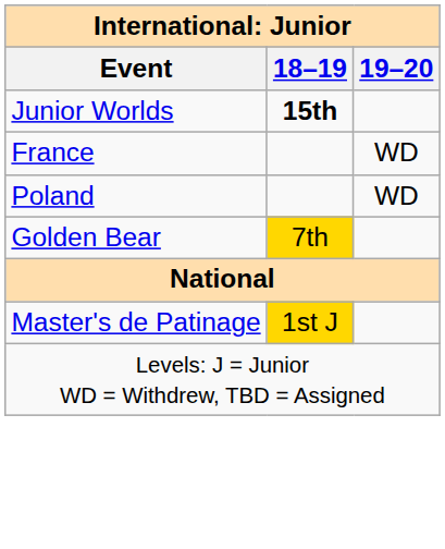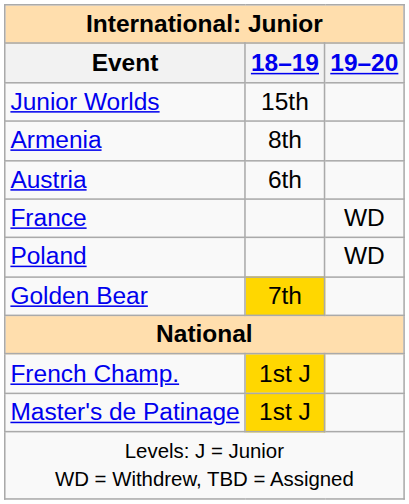 <table class="wikitable" style="text-align:center">
 <tr>
 <th style="background-color: #ffdead; " colspan=3 align=center>International: Junior</th>
 </tr>
 <tr>
 <th>Event</th>
 <th><a href='#'>18–19</a></th>
 <th><a href='#'>19–20</a></th>
 </tr>
 <tr>
 <td align=left><a href='#'>Junior Worlds</a></td>
-<td><strong>15th</strong></td>
+<td>15th</td>
+<td></td>
+</tr>
+<tr>
+<td align=left> <a href='#'>Armenia</a></td>
+<td>8th</td>
+<td></td>
+</tr>
+<tr>
+<td align=left> <a href='#'>Austria</a></td>
+<td>6th</td>
 <td></td>
 </tr>
 <tr>
 <td align=left> <a href='#'>France</a></td>
 <td></td>
 <td>WD</td>
 </tr>
 <tr>
 <td align=left> <a href='#'>Poland</a></td>
 <td></td>
 <td>WD</td>
 </tr>
 <tr>
 <td align=left><a href='#'>Golden Bear</a></td>
 <td style="background: gold;">7th</td>
 <td></td>
 </tr>
 <tr>
 <th style="background-color: #ffdead; " colspan=3 align=center>National</th>
 </tr>
 <tr>
+<td align=left><a href='#'>French Champ.</a></td>
+<td bgcolor=gold>1st J</td>
+<td></td>
+</tr>
+<tr>
 <td align=left><a href='#'>Master's de Patinage</a></td>
 <td bgcolor=gold>1st J</td>
 <td></td>
 </tr>
 <tr>
 <td colspan=3 align=center><small> Levels: J = Junior <br> WD = Withdrew, TBD = Assigned </small></td>
 </tr>
 </table>
